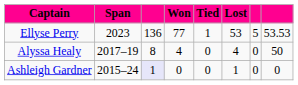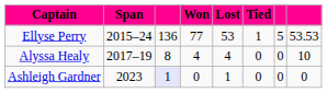 <table class="wikitable" style="font-size:100%">
 <tr>
 <th style="background:#ff0090;">Captain</th>
 <th style="background:#ff0090;">Span</th>
 <th style="background:#ff0090;"></th>
 <th style="background:#ff0090;">Won</th>
+<th style="background:#ff0090;">Lost</th>
 <th style="background:#ff0090;">Tied</th>
-<th style="background:#ff0090;">Lost</th>
 <th style="background:#ff0090;"></th>
 <th style="background:#ff0090;"></th>
 </tr>
 <tr align=center>
 <td><a href='#'>Ellyse Perry</a></td>
-<td>2023</td>
+<td>2015–24</td>
 <td>136</td>
 <td>77</td>
+<td>53</td>
 <td>1</td>
-<td>53</td>
 <td>5</td>
 <td>53.53</td>
 </tr>
 <tr align=center>
 <td><a href='#'>Alyssa Healy</a></td>
 <td>2017–19</td>
 <td>8</td>
 <td>4</td>
-<td>0</td>
 <td>4</td>
 <td>0</td>
-<td>50</td>
+<td>0</td>
+<td>10</td>
 </tr>
 <tr align=center>
 <td><a href='#'>Ashleigh Gardner</a></td>
-<td>2015–24</td>
+<td>2023</td>
 <td style="background: lavender;">1</td>
-<td>0</td>
 <td>0</td>
 <td>1</td>
 <td>0</td>
 <td>0</td>
+<td>0</td>
 </tr>
 </table>
